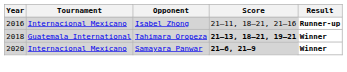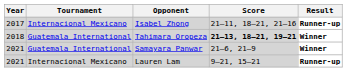 <table class="sortable wikitable" style="font-size: 90%;">
 <tr>
 <th>Year</th>
 <th>Tournament</th>
 <th>Opponent</th>
 <th>Score</th>
 <th>Result</th>
 </tr>
 <tr style="background:#D5D5D5">
-<td align="center">2016</td>
+<td align="center">2017</td>
 <td align="left"><a href='#'>Internacional Mexicano</a></td>
 <td align="left"> <a href='#'>Isabel Zhong</a></td>
 <td align="left">21–11, 18–21, 21–16</td>
 <td style="text-align:left; background:white"> <strong>Runner-up</strong></td>
 </tr>
 <tr style="background:#D5D5D5">
 <td align="center">2018</td>
 <td align="left"><a href='#'>Guatemala International</a></td>
 <td align="left"> <a href='#'>Tahimara Oropeza</a></td>
 <td align="left"><strong>21–13, 18–21, 19–21</strong></td>
 <td style="text-align:left; background:white"> <strong>Winner</strong></td>
 </tr>
 <tr style="background:#D5D5D5">
-<td align="center">2020</td>
-<td align="left"><a href='#'>Internacional Mexicano</a></td>
+<td align="center">2021</td>
+<td align="left"><a href='#'>Guatemala International</a></td>
 <td align="left"> <a href='#'>Samayara Panwar</a></td>
-<td align="left"><strong>21–6, 21–9</strong></td>
+<td align="left">21–6, 21–9</td>
 <td style="text-align:left; background:white"> <strong>Winner</strong></td>
 </tr>
+<tr style="background:#D5D5D5">
+<td align="center">2021</td>
+<td align="left">Internacional Mexicano</td>
+<td align="left"> Lauren Lam</td>
+<td align="left">9–21, 15–21</td>
+<td style="text-align:left; background:white"> <strong>Runner-up</strong></td>
+</tr>
 </table>
